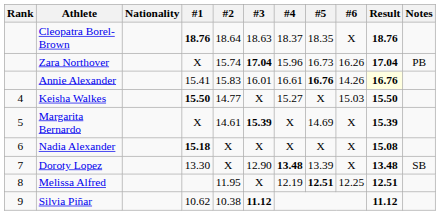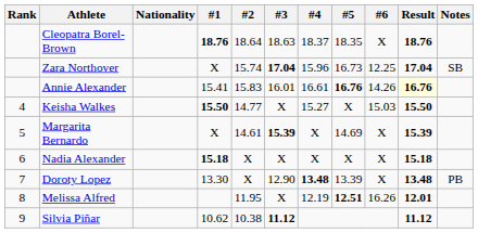 <table class="wikitable sortable" style="text-align:center">
 <tr>
 <th>Rank</th>
 <th>Athlete</th>
 <th>Nationality</th>
 <th>#1</th>
 <th>#2</th>
 <th>#3</th>
 <th>#4</th>
 <th>#5</th>
 <th>#6</th>
 <th>Result</th>
 <th>Notes</th>
 </tr>
 <tr>
 <td></td>
 <td align=left><a href='#'>Cleopatra Borel-Brown</a></td>
 <td align=left></td>
 <td><strong>18.76</strong></td>
 <td>18.64</td>
 <td>18.63</td>
 <td>18.37</td>
 <td>18.35</td>
 <td>X</td>
 <td><strong>18.76</strong></td>
 <td></td>
 </tr>
 <tr>
 <td></td>
 <td align=left><a href='#'>Zara Northover</a></td>
 <td align=left></td>
 <td>X</td>
 <td>15.74</td>
 <td><strong>17.04</strong></td>
 <td>15.96</td>
 <td>16.73</td>
-<td>16.26</td>
+<td>12.25</td>
 <td><strong>17.04</strong></td>
-<td>PB</td>
+<td>SB</td>
 </tr>
 <tr>
 <td></td>
 <td align=left><a href='#'>Annie Alexander</a></td>
 <td align=left></td>
 <td>15.41</td>
 <td>15.83</td>
 <td>16.01</td>
 <td>16.61</td>
 <td><strong>16.76</strong></td>
 <td>14.26</td>
 <td style="background: lightyellow;"><strong>16.76</strong></td>
 <td></td>
 </tr>
 <tr>
 <td>4</td>
 <td align=left><a href='#'>Keisha Walkes</a></td>
 <td align=left></td>
 <td><strong>15.50</strong></td>
 <td>14.77</td>
 <td>X</td>
 <td>15.27</td>
 <td>X</td>
 <td>15.03</td>
 <td><strong>15.50</strong></td>
 <td></td>
 </tr>
 <tr>
 <td>5</td>
 <td align=left><a href='#'>Margarita Bernardo</a></td>
 <td align=left></td>
 <td>X</td>
 <td>14.61</td>
 <td><strong>15.39</strong></td>
 <td>X</td>
 <td>14.69</td>
 <td>X</td>
 <td><strong>15.39</strong></td>
 <td></td>
 </tr>
 <tr>
 <td>6</td>
 <td align=left><a href='#'>Nadia Alexander</a></td>
 <td align=left></td>
 <td><strong>15.18</strong></td>
 <td>X</td>
 <td>X</td>
 <td>X</td>
 <td>X</td>
 <td>X</td>
-<td><strong>15.08</strong></td>
+<td><strong>15.18</strong></td>
 <td></td>
 </tr>
 <tr>
 <td>7</td>
 <td align=left><a href='#'>Doroty Lopez</a></td>
 <td align=left></td>
 <td>13.30</td>
 <td>X</td>
 <td>12.90</td>
 <td><strong>13.48</strong></td>
 <td>13.39</td>
 <td>X</td>
 <td><strong>13.48</strong></td>
-<td>SB</td>
+<td>PB</td>
 </tr>
 <tr>
 <td>8</td>
 <td align=left><a href='#'>Melissa Alfred</a></td>
 <td align=left></td>
 <td></td>
 <td>11.95</td>
 <td>X</td>
 <td>12.19</td>
 <td><strong>12.51</strong></td>
-<td>12.25</td>
-<td><strong>12.51</strong></td>
+<td>16.26</td>
+<td><strong>12.01</strong></td>
 <td></td>
 </tr>
 <tr>
 <td>9</td>
 <td align=left><a href='#'>Silvia Piñar</a></td>
 <td align=left></td>
 <td>10.62</td>
 <td>10.38</td>
 <td><strong>11.12</strong></td>
 <td colspan=3></td>
 <td><strong>11.12</strong></td>
 <td></td>
 </tr>
 </table>
